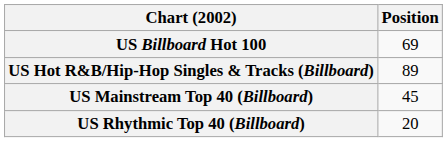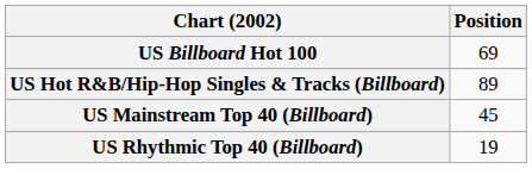 <table class="wikitable sortable plainrowheaders" style="text-align:center">
 <tr>
 <th scope="col">Chart (2002)</th>
 <th scope="col">Position</th>
 </tr>
 <tr>
 <th scope="row">US <em>Billboard</em> Hot 100</th>
 <td>69</td>
 </tr>
 <tr>
 <th scope="row">US Hot R&B/Hip-Hop Singles & Tracks (<em>Billboard</em>)</th>
 <td>89</td>
 </tr>
 <tr>
 <th scope="row">US Mainstream Top 40 (<em>Billboard</em>)</th>
 <td>45</td>
 </tr>
 <tr>
 <th scope="row">US Rhythmic Top 40 (<em>Billboard</em>)</th>
-<td>20</td>
+<td>19</td>
 </tr>
 </table>
